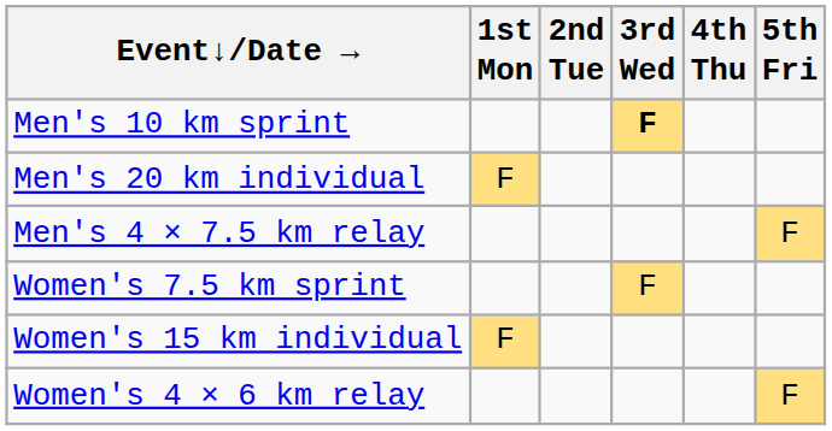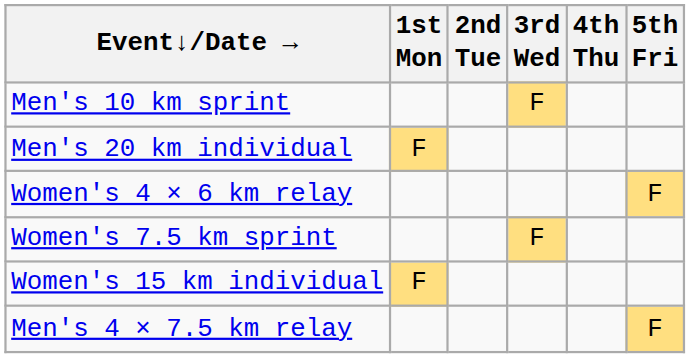 <table class="wikitable" style="margin:0.5em auto; font-size:90%; line-height:1.25em; text-align:center;">
 <tr>
 <th>Event↓/Date →</th>
 <th>1st<br>Mon</th>
 <th>2nd<br>Tue</th>
 <th>3rd<br>Wed</th>
 <th>4th<br>Thu</th>
 <th>5th<br>Fri</th>
 </tr>
 <tr>
 <td align="left"><a href='#'>Men's 10 km sprint</a></td>
 <td></td>
 <td></td>
-<td bgcolor="#FFDF80"><strong>F</strong></td>
+<td bgcolor="#FFDF80">F</td>
 <td></td>
 <td></td>
 </tr>
 <tr>
 <td align="left"><a href='#'>Men's 20 km individual</a></td>
 <td bgcolor="#FFDF80">F</td>
 <td></td>
 <td></td>
 <td></td>
 <td></td>
 </tr>
 <tr>
-<td align="left"><a href='#'>Men's 4 × 7.5 km relay</a></td>
+<td align="left"><a href='#'>Women's 4 × 6 km relay</a></td>
 <td></td>
 <td></td>
 <td></td>
 <td></td>
 <td bgcolor="#FFDF80">F</td>
 </tr>
 <tr>
 <td align="left"><a href='#'>Women's 7.5 km sprint</a></td>
 <td></td>
 <td></td>
 <td bgcolor="#FFDF80">F</td>
 <td></td>
 <td></td>
 </tr>
 <tr>
 <td align="left"><a href='#'>Women's 15 km individual</a></td>
 <td bgcolor="#FFDF80">F</td>
 <td></td>
 <td></td>
 <td></td>
 <td></td>
 </tr>
 <tr>
-<td align="left"><a href='#'>Women's 4 × 6 km relay</a></td>
+<td align="left"><a href='#'>Men's 4 × 7.5 km relay</a></td>
 <td></td>
 <td></td>
 <td></td>
 <td></td>
 <td bgcolor="#FFDF80">F</td>
 </tr>
 </table>
